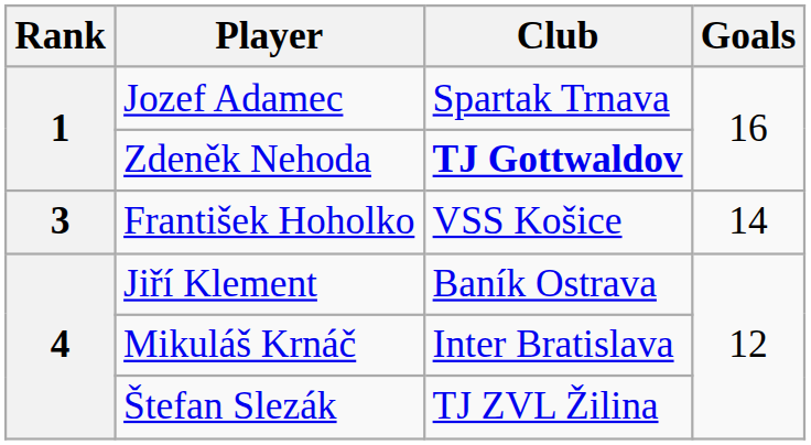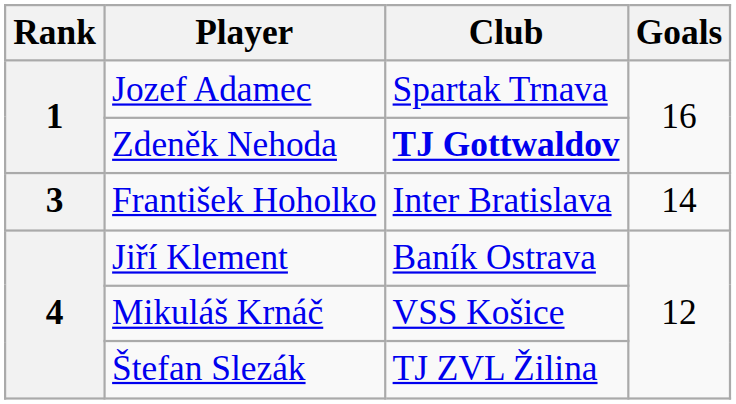 <table class="wikitable" style="text-align:center">
 <tr>
 <th>Rank</th>
 <th>Player</th>
 <th>Club</th>
 <th>Goals</th>
 </tr>
 <tr>
 <th rowspan="2">1</th>
 <td align="left"> <a href='#'>Jozef Adamec</a></td>
 <td align="left"><a href='#'>Spartak Trnava</a></td>
 <td rowspan="2">16</td>
 </tr>
 <tr>
 <td align="left"> <a href='#'>Zdeněk Nehoda</a></td>
 <td align="left"><strong><a href='#'>TJ Gottwaldov</a></strong></td>
 </tr>
 <tr>
 <th>3</th>
 <td align="left"> <a href='#'>František Hoholko</a></td>
-<td align="left"><a href='#'>VSS Košice</a></td>
+<td align="left"><a href='#'>Inter Bratislava</a></td>
 <td>14</td>
 </tr>
 <tr>
 <th rowspan="3">4</th>
 <td align="left"> <a href='#'>Jiří Klement</a></td>
 <td align="left"><a href='#'>Baník Ostrava</a></td>
 <td rowspan="3">12</td>
 </tr>
 <tr>
 <td align="left"> <a href='#'>Mikuláš Krnáč</a></td>
-<td align="left"><a href='#'>Inter Bratislava</a></td>
+<td align="left"><a href='#'>VSS Košice</a></td>
 </tr>
 <tr>
 <td align="left"> <a href='#'>Štefan Slezák</a></td>
 <td align="left"><a href='#'>TJ ZVL Žilina</a></td>
 </tr>
 </table>
